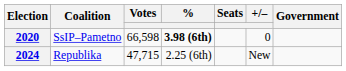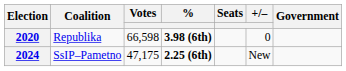 <table class="wikitable" style="text-align:right;">
 <tr>
 <th rowspan=2>Election</th>
 <th rowspan=2>Coalition</th>
 <th>Votes</th>
 <th>%</th>
 <th>Seats</th>
 <th>+/–</th>
 <th rowspan=2>Government</th>
 </tr>
 <tr>
 <th colspan=2></th>
 <th colspan=2></th>
 </tr>
 <tr>
 <th><a href='#'>2020</a></th>
-<td align=left><a href='#'>SsIP–Pametno</a></td>
+<td align=left><a href='#'>Republika</a></td>
 <td>66,598</td>
 <td><strong>3.98 (6th)</strong></td>
 <td></td>
 <td> 0</td>
 <td></td>
 </tr>
 <tr>
 <th><a href='#'>2024</a></th>
-<td align=left><a href='#'>Republika</a></td>
-<td>47,715</td>
-<td>2.25 (6th)</td>
+<td align=left><a href='#'>SsIP–Pametno</a></td>
+<td>47,175</td>
+<td><strong>2.25 (6th)</strong></td>
 <td></td>
 <td>New</td>
 <td></td>
 </tr>
 </table>
